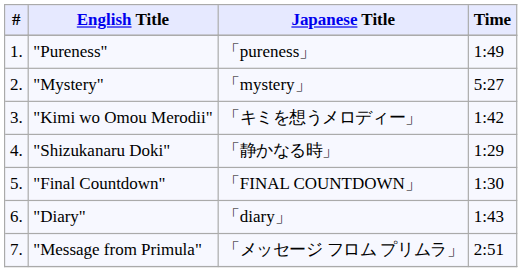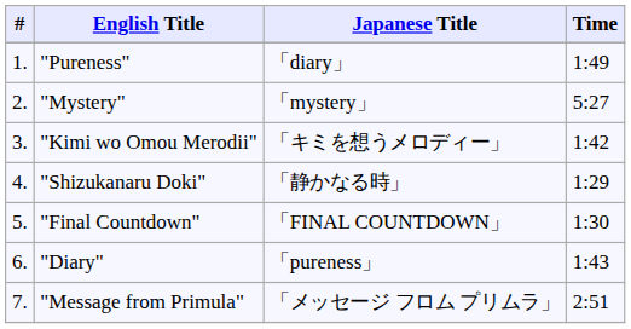 <table border="" cellpadding="4"; cellspacing="0" style="border: 1px #aaaaaa solid; border-collapse: collapse; padding: 0.2em; margin: 1em 1em 1em 0; background: #f7f8ff; font-size:0.9em">
 <tr valign="middle" bgcolor="#e6e9ff">
 <th rowspan="1">#</th>
 <th rowspan="1"><a href='#'>English</a> Title</th>
 <th colspan="1"><a href='#'>Japanese</a> Title</th>
 <th rowspan="1">Time</th>
 </tr>
 <tr bgcolor="#e6e9ff">
 </tr>
 <tr>
 <td>1.</td>
 <td>"Pureness"</td>
-<td>「pureness」</td>
+<td>「diary」</td>
 <td>1:49</td>
 </tr>
 <tr>
 <td>2.</td>
 <td>"Mystery"</td>
 <td>「mystery」</td>
 <td>5:27</td>
 </tr>
 <tr>
 <td>3.</td>
 <td>"Kimi wo Omou Merodii"</td>
 <td>「キミを想うメロディー」</td>
 <td>1:42</td>
 </tr>
 <tr>
 <td>4.</td>
 <td>"Shizukanaru Doki"</td>
 <td>「静かなる時」</td>
 <td>1:29</td>
 </tr>
 <tr>
 <td>5.</td>
 <td>"Final Countdown"</td>
 <td>「FINAL COUNTDOWN」</td>
 <td>1:30</td>
 </tr>
 <tr>
 <td>6.</td>
 <td>"Diary"</td>
-<td>「diary」</td>
+<td>「pureness」</td>
 <td>1:43</td>
 </tr>
 <tr>
 <td>7.</td>
 <td>"Message from Primula"</td>
 <td>「メッセージ フロム プリムラ」</td>
 <td>2:51</td>
 </tr>
 <tr>
 </tr>
 </table>
